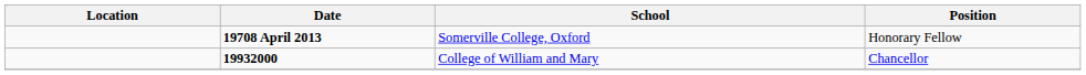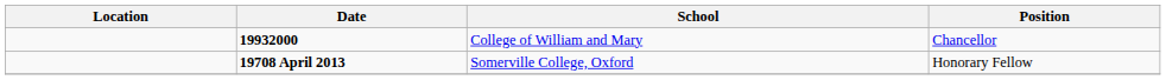 <table class="wikitable" style="width:100%;">
 <tr>
 <th style="width:20%;">Location</th>
 <th style="width:20%;">Date</th>
 <th style="width:40%;">School</th>
 <th style="width:20%;">Position</th>
 </tr>
 <tr>
 <td></td>
+<td><strong>19932000</strong></td>
+<td><a href='#'>College of William and Mary</a></td>
+<td><a href='#'>Chancellor</a></td>
+</tr>
+<tr>
+<td></td>
 <td><strong>19708 April 2013</strong></td>
 <td><a href='#'>Somerville College, Oxford</a></td>
 <td>Honorary Fellow</td>
 </tr>
 <tr>
-<td></td>
-<td><strong>19932000</strong></td>
-<td><a href='#'>College of William and Mary</a></td>
-<td><a href='#'>Chancellor</a></td>
-</tr>
-<tr>
 </tr>
 </table>
